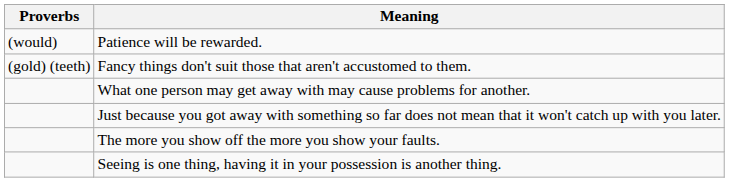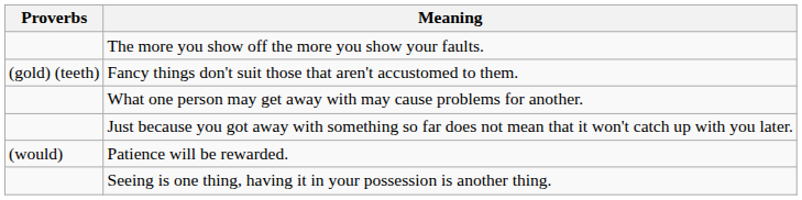 <table class="wikitable">
 <tr>
 <th>Proverbs</th>
 <th>Meaning</th>
 </tr>
 <tr>
-<td> (would) </td>
-<td>Patience will be rewarded.</td>
+<td></td>
+<td>The more you show off the more you show your faults.</td>
 </tr>
 <tr>
 <td> (gold)  (teeth) </td>
 <td>Fancy things don't suit those that aren't accustomed to them.</td>
 </tr>
 <tr>
 <td></td>
 <td>What one person may get away with may cause problems for another.</td>
 </tr>
 <tr>
 <td></td>
 <td>Just because you got away with something so far does not mean that it won't catch up with you later.</td>
 </tr>
 <tr>
-<td></td>
-<td>The more you show off the more you show your faults.</td>
+<td> (would) </td>
+<td>Patience will be rewarded.</td>
 </tr>
 <tr>
 <td></td>
 <td>Seeing is one thing, having it in your possession is another thing.</td>
 </tr>
 </table>
